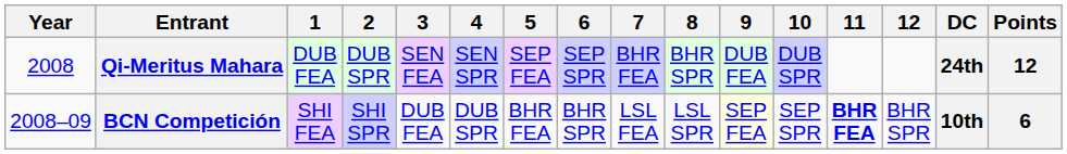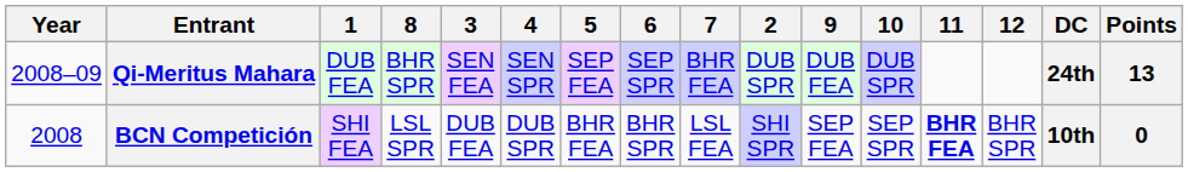 <table class="wikitable" style="text-align:center; font-size:85%">
 <tr>
 <th>Year</th>
 <th>Entrant</th>
 <th>1</th>
-<th>2</th>
+<th>8</th>
 <th>3</th>
 <th>4</th>
 <th>5</th>
 <th>6</th>
 <th>7</th>
-<th>8</th>
+<th>2</th>
 <th>9</th>
 <th>10</th>
 <th>11</th>
 <th>12</th>
 <th>DC</th>
 <th>Points</th>
 </tr>
 <tr>
-<td><a href='#'>2008</a></td>
+<td nowrap><a href='#'>2008–09</a></td>
 <th nowrap><a href='#'>Qi-Meritus Mahara</a></th>
 <td style="background:#DFFFDF;"><a href='#'>DUB<br>FEA</a><br></td>
-<td style="background:#DFFFDF;"><a href='#'>DUB<br>SPR</a><br></td>
+<td style="background:#DFFFDF;"><a href='#'>BHR<br>SPR</a><br></td>
 <td style="background:#EFCFFF;"><a href='#'>SEN<br>FEA</a><br></td>
 <td style="background:#CFCFFF;"><a href='#'>SEN<br>SPR</a><br></td>
 <td style="background:#EFCFFF;"><a href='#'>SEP<br>FEA</a><br></td>
 <td style="background:#CFCFFF;"><a href='#'>SEP<br>SPR</a><br></td>
 <td style="background:#CFCFFF;"><a href='#'>BHR<br>FEA</a><br></td>
-<td style="background:#DFFFDF;"><a href='#'>BHR<br>SPR</a><br></td>
+<td style="background:#DFFFDF;"><a href='#'>DUB<br>SPR</a><br></td>
 <td style="background:#DFFFDF;"><a href='#'>DUB<br>FEA</a><br></td>
 <td style="background:#CFCFFF;"><a href='#'>DUB<br>SPR</a><br></td>
 <td></td>
 <td></td>
 <th>24th</th>
-<th>12</th>
+<th>13</th>
 </tr>
 <tr>
-<td nowrap><a href='#'>2008–09</a></td>
+<td><a href='#'>2008</a></td>
 <th nowrap><a href='#'>BCN Competición</a></th>
 <td style="background:#EFCFFF;"><a href='#'>SHI<br>FEA</a><br></td>
-<td style="background:#CFCFFF;"><a href='#'>SHI<br>SPR</a><br></td>
+<td><a href='#'>LSL<br>SPR</a></td>
 <td><a href='#'>DUB<br>FEA</a></td>
 <td><a href='#'>DUB<br>SPR</a></td>
 <td><a href='#'>BHR<br>FEA</a></td>
 <td><a href='#'>BHR<br>SPR</a></td>
 <td><a href='#'>LSL<br>FEA</a></td>
-<td><a href='#'>LSL<br>SPR</a></td>
-<td style="background: lightyellow;"><a href='#'>SEP<br>FEA</a></td>
+<td style="background:#CFCFFF;"><a href='#'>SHI<br>SPR</a><br></td>
+<td><a href='#'>SEP<br>FEA</a></td>
 <td><a href='#'>SEP<br>SPR</a></td>
 <td><strong><a href='#'>BHR<br>FEA</a></strong></td>
 <td><a href='#'>BHR<br>SPR</a></td>
 <th>10th</th>
-<th>6</th>
+<th>0</th>
 </tr>
 </table>
